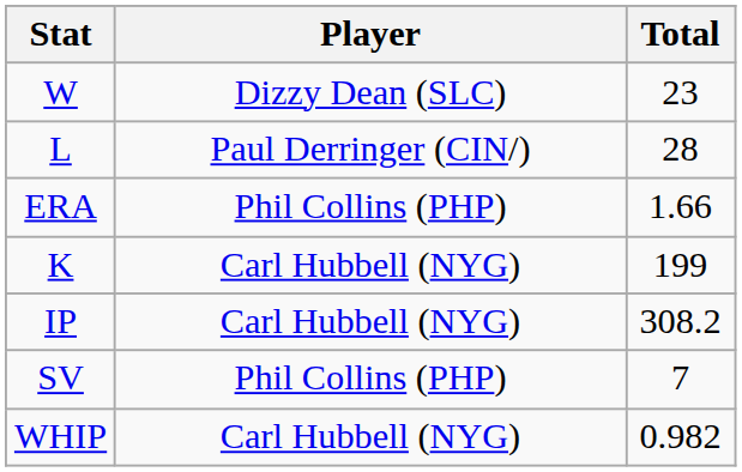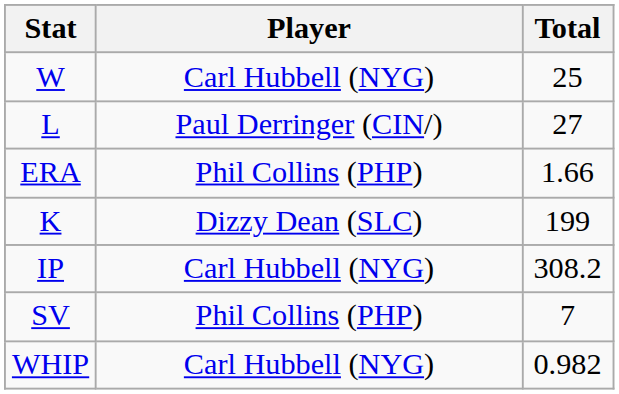 <table class="wikitable" style="text-align:center;">
 <tr>
 <th style="width:15%;">Stat</th>
 <th>Player</th>
 <th style="width:15%;">Total</th>
 </tr>
 <tr>
 <td><a href='#'>W</a></td>
-<td><a href='#'>Dizzy Dean</a> (<a href='#'>SLC</a>)</td>
-<td>23</td>
+<td><a href='#'>Carl Hubbell</a> (<a href='#'>NYG</a>)</td>
+<td>25</td>
 </tr>
 <tr>
 <td><a href='#'>L</a></td>
 <td><a href='#'>Paul Derringer</a> (<a href='#'>CIN</a>/)</td>
-<td>28</td>
+<td>27</td>
 </tr>
 <tr>
 <td><a href='#'>ERA</a></td>
 <td><a href='#'>Phil Collins</a> (<a href='#'>PHP</a>)</td>
 <td>1.66</td>
 </tr>
 <tr>
 <td><a href='#'>K</a></td>
-<td><a href='#'>Carl Hubbell</a> (<a href='#'>NYG</a>)</td>
+<td><a href='#'>Dizzy Dean</a> (<a href='#'>SLC</a>)</td>
 <td>199</td>
 </tr>
 <tr>
 <td><a href='#'>IP</a></td>
 <td><a href='#'>Carl Hubbell</a> (<a href='#'>NYG</a>)</td>
 <td>308.2</td>
 </tr>
 <tr>
 <td><a href='#'>SV</a></td>
 <td><a href='#'>Phil Collins</a> (<a href='#'>PHP</a>)</td>
 <td>7</td>
 </tr>
 <tr>
 <td><a href='#'>WHIP</a></td>
 <td><a href='#'>Carl Hubbell</a> (<a href='#'>NYG</a>)</td>
 <td>0.982</td>
 </tr>
 </table>
